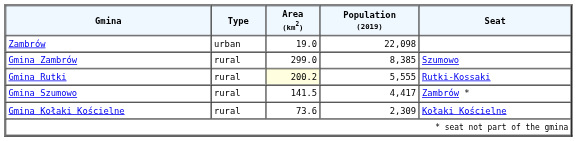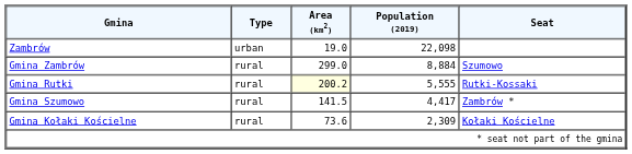 <table width="60%" border="2" cellpadding="3" cellspacing="0" style="font-size:90%;line-height:120%;">
 <tr bgcolor="F0F8FF">
 <td style="text-align:center;"><strong>Gmina</strong></td>
 <td style="text-align:center;"><strong>Type</strong></td>
 <td style="text-align:center;"><strong>Area<br><small>(km<sup>2</sup>)</small></strong></td>
 <td style="text-align:center;"><strong>Population<br><small>(2019)</small></strong></td>
 <td style="text-align:center;"><strong>Seat</strong></td>
 </tr>
 <tr>
 <td><a href='#'>Zambrów</a></td>
 <td>urban</td>
 <td style="text-align:right;">19.0</td>
 <td style="text-align:right;">22,098</td>
 <td> </td>
 </tr>
 <tr>
 <td><a href='#'>Gmina Zambrów</a></td>
 <td>rural</td>
 <td style="text-align:right;">299.0</td>
-<td style="text-align:right;">8,385</td>
+<td style="text-align:right;">8,884</td>
 <td><a href='#'>Szumowo</a></td>
 </tr>
 <tr>
 <td><a href='#'>Gmina Rutki</a></td>
 <td>rural</td>
 <td style="background: lightyellow; text-align:right;">200.2</td>
 <td style="text-align:right;">5,555</td>
 <td><a href='#'>Rutki-Kossaki</a></td>
 </tr>
 <tr>
 <td><a href='#'>Gmina Szumowo</a></td>
 <td>rural</td>
 <td style="text-align:right;">141.5</td>
 <td style="text-align:right;">4,417</td>
 <td><a href='#'>Zambrów</a> *</td>
 </tr>
 <tr>
 <td><a href='#'>Gmina Kołaki Kościelne</a></td>
 <td>rural</td>
 <td style="text-align:right;">73.6</td>
 <td style="text-align:right;">2,309</td>
 <td><a href='#'>Kołaki Kościelne</a></td>
 </tr>
 <tr>
 <td colspan=5 style="text-align:right;font-size:90%">* seat not part of the gmina</td>
 </tr>
 <tr>
 </tr>
 </table>
